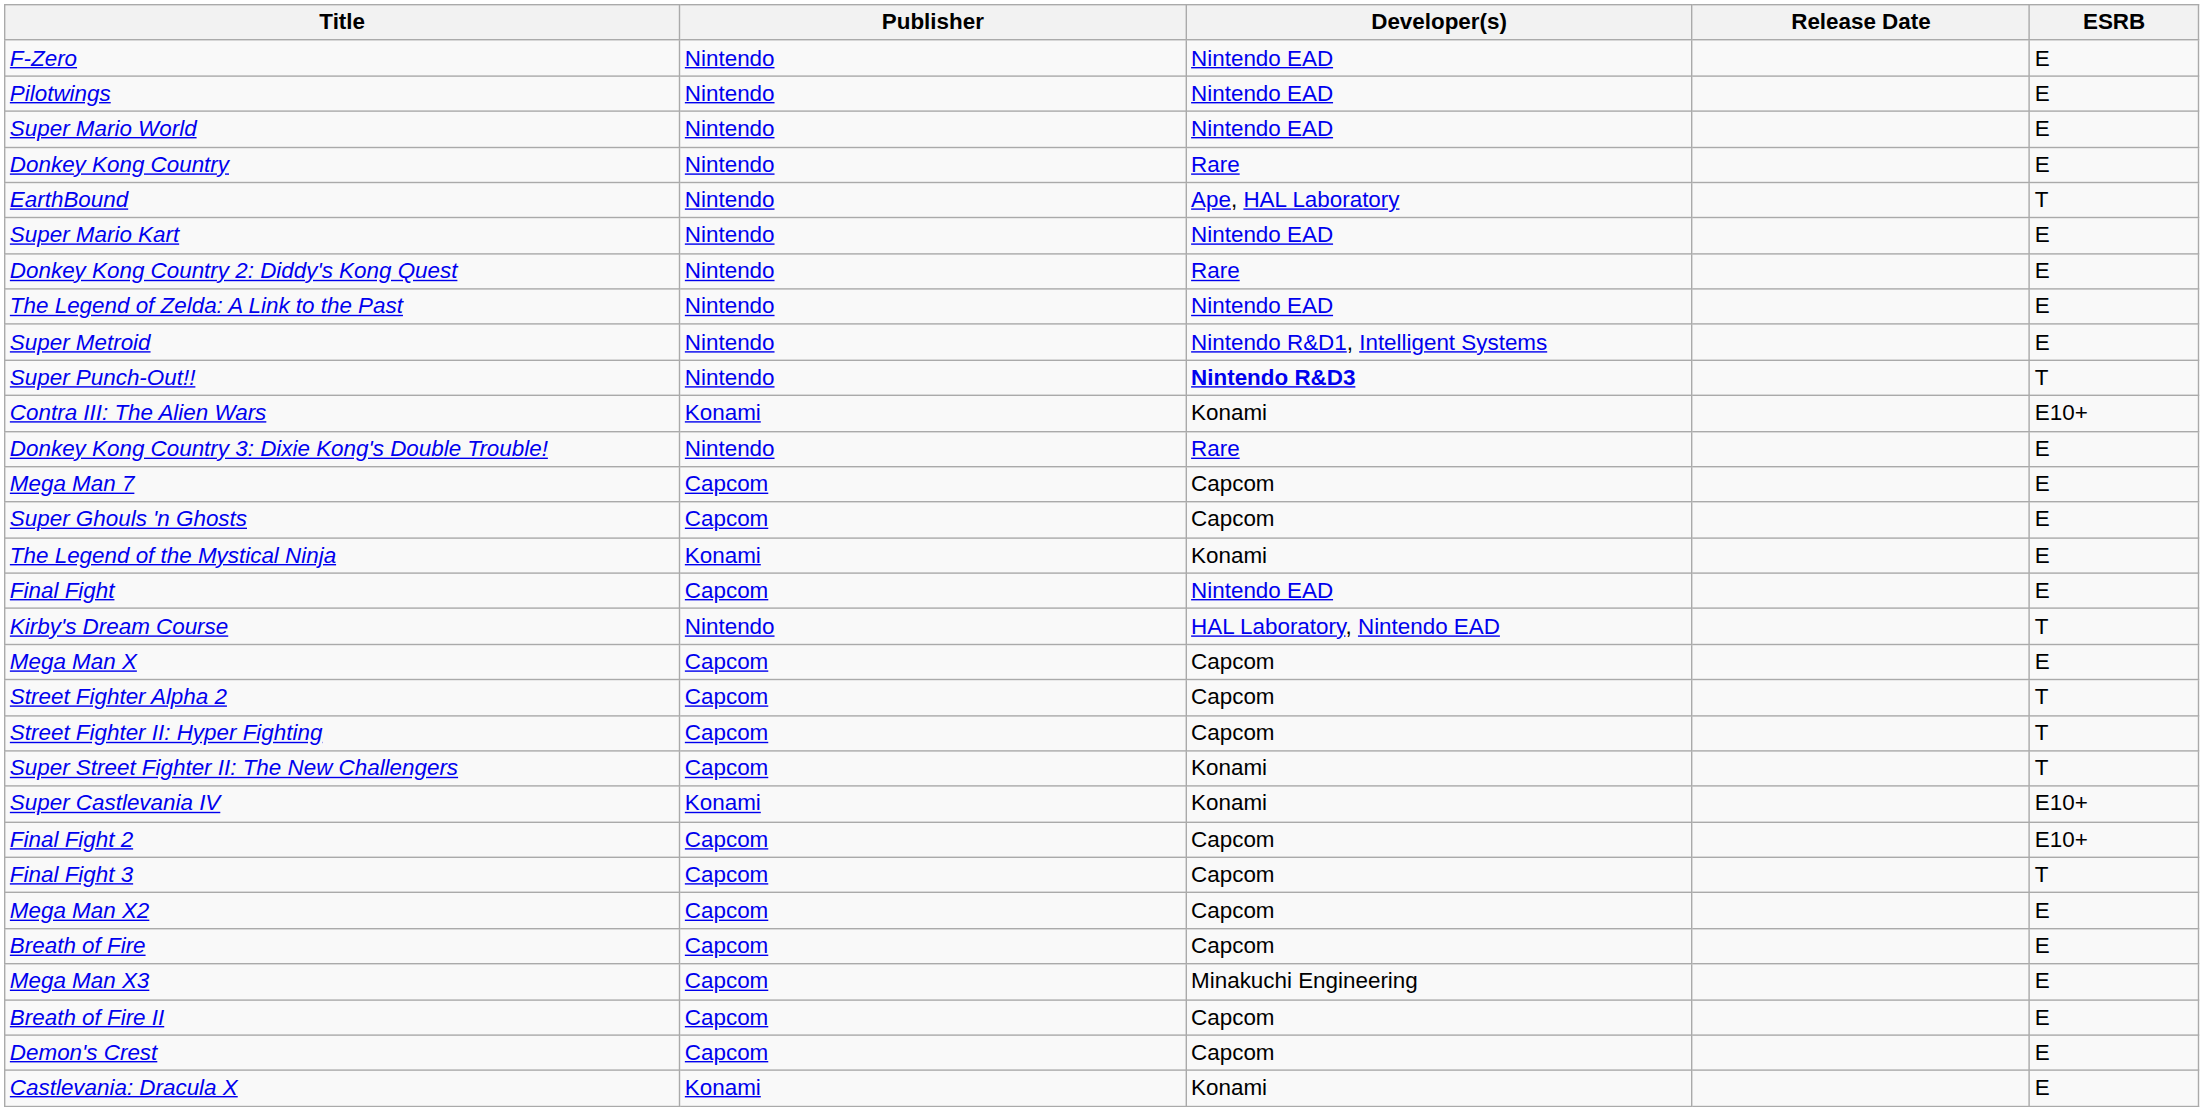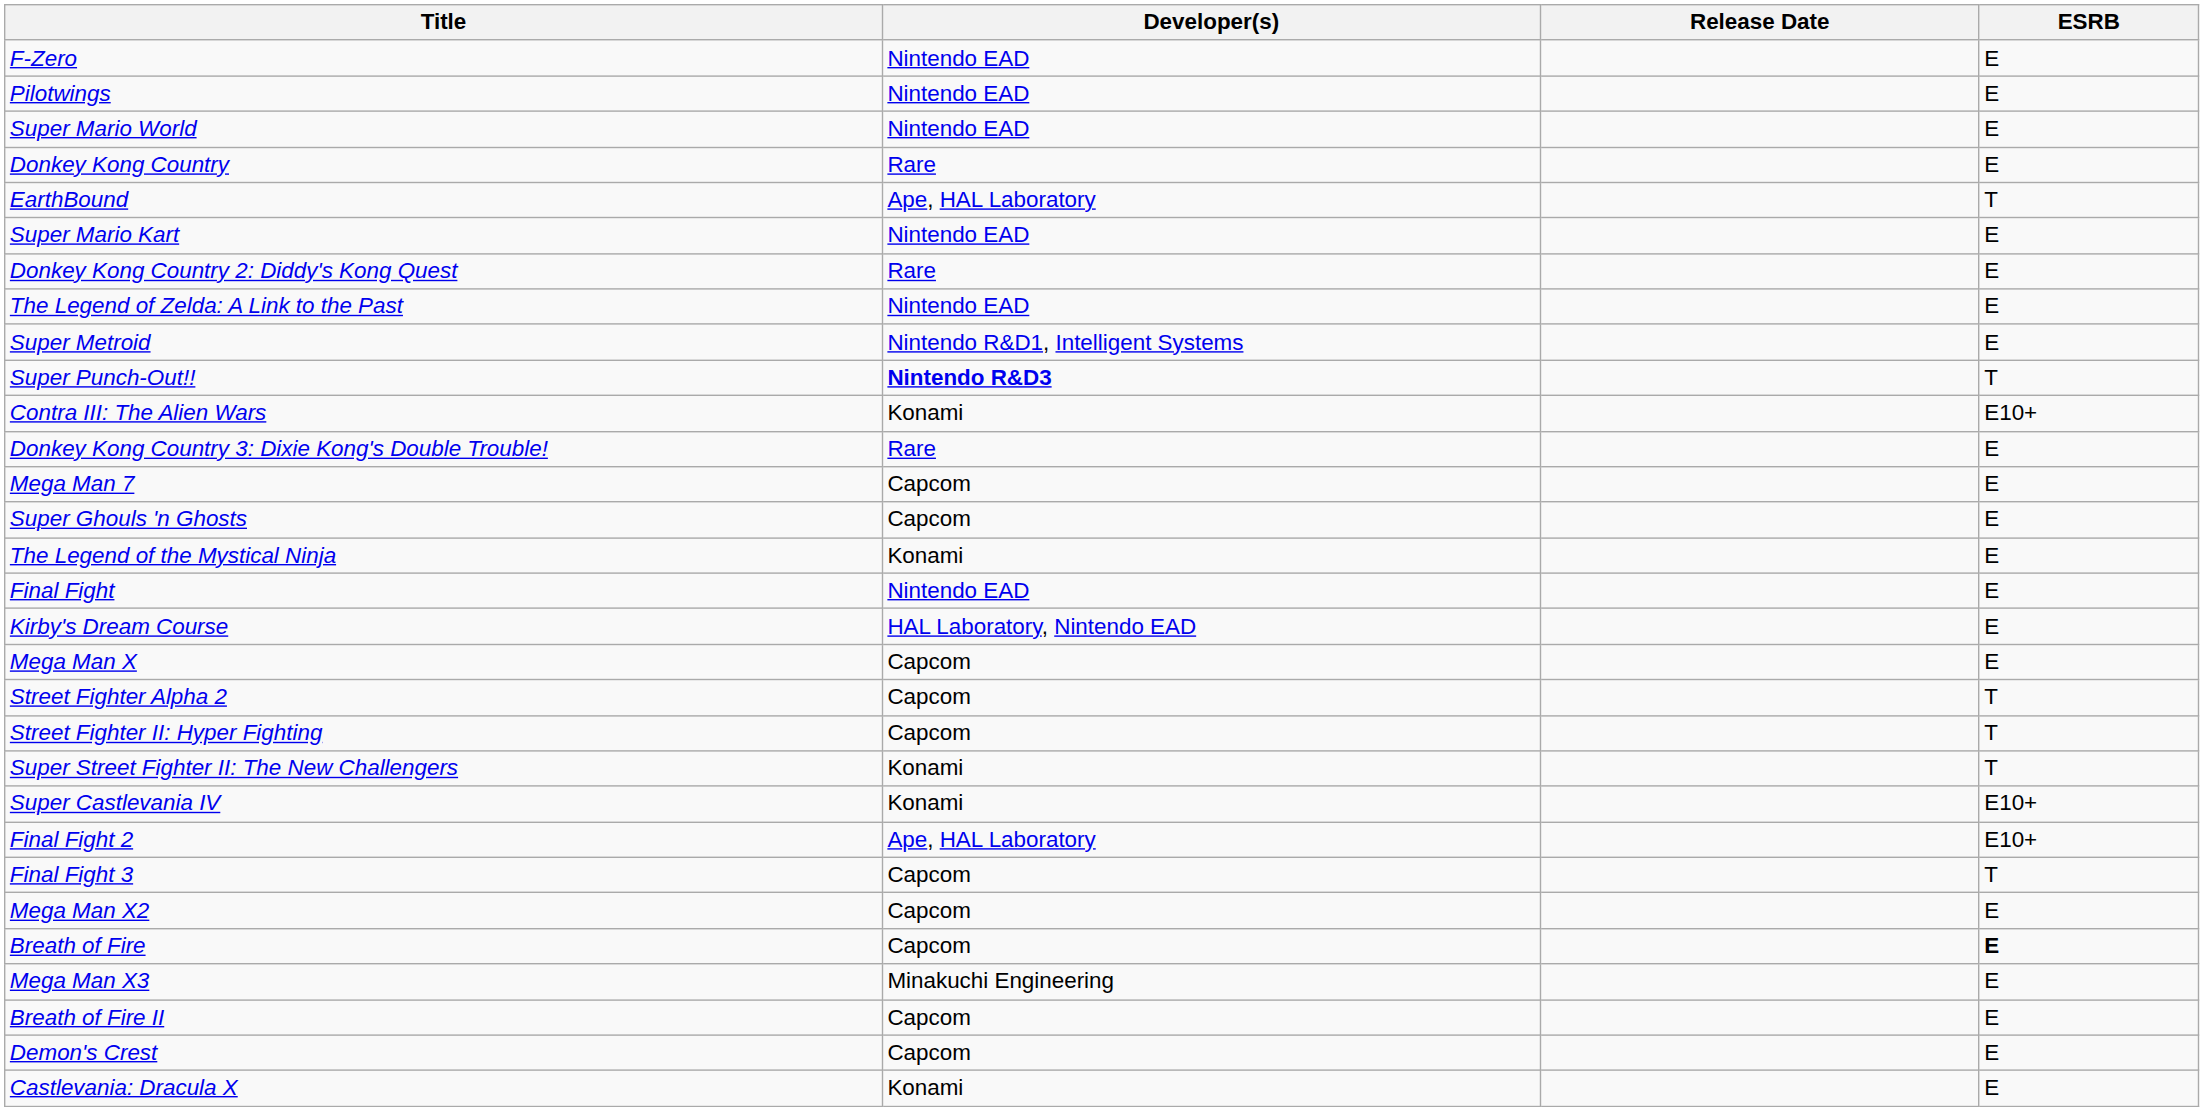 <table class="wikitable sortable" style=>
 <tr>
 <th width="20%">Title</th>
-<th width="15%">Publisher</th>
 <th width="15%">Developer(s)</th>
 <th width="10%">Release Date</th>
 <th width="5%">ESRB</th>
 </tr>
 <tr>
 <td><em><a href='#'>F-Zero</a></em></td>
-<td><a href='#'>Nintendo</a></td>
 <td><a href='#'>Nintendo EAD</a></td>
 <td></td>
 <td>E</td>
 </tr>
 <tr>
 <td><em><a href='#'>Pilotwings</a></em></td>
-<td><a href='#'>Nintendo</a></td>
 <td><a href='#'>Nintendo EAD</a></td>
 <td></td>
 <td>E</td>
 </tr>
 <tr>
 <td><em><a href='#'>Super Mario World</a></em></td>
-<td><a href='#'>Nintendo</a></td>
 <td><a href='#'>Nintendo EAD</a></td>
 <td></td>
 <td>E</td>
 </tr>
 <tr>
 <td><em><a href='#'>Donkey Kong Country</a></em></td>
-<td><a href='#'>Nintendo</a></td>
 <td><a href='#'>Rare</a></td>
 <td></td>
 <td>E</td>
 </tr>
 <tr>
 <td><em><a href='#'>EarthBound</a></em></td>
-<td><a href='#'>Nintendo</a></td>
 <td><a href='#'>Ape</a>, <a href='#'>HAL Laboratory</a></td>
 <td></td>
 <td>T</td>
 </tr>
 <tr>
 <td><em><a href='#'>Super Mario Kart</a></em></td>
-<td><a href='#'>Nintendo</a></td>
 <td><a href='#'>Nintendo EAD</a></td>
 <td></td>
 <td>E</td>
 </tr>
 <tr>
 <td><em><a href='#'>Donkey Kong Country 2: Diddy's Kong Quest</a></em></td>
-<td><a href='#'>Nintendo</a></td>
 <td><a href='#'>Rare</a></td>
 <td></td>
 <td>E</td>
 </tr>
 <tr>
 <td><em><a href='#'>The Legend of Zelda: A Link to the Past</a></em></td>
-<td><a href='#'>Nintendo</a></td>
 <td><a href='#'>Nintendo EAD</a></td>
 <td></td>
 <td>E</td>
 </tr>
 <tr>
 <td><em><a href='#'>Super Metroid</a></em></td>
-<td><a href='#'>Nintendo</a></td>
 <td><a href='#'>Nintendo R&D1</a>, <a href='#'>Intelligent Systems</a></td>
 <td></td>
 <td>E</td>
 </tr>
 <tr>
 <td><em><a href='#'>Super Punch-Out!!</a></em></td>
-<td><a href='#'>Nintendo</a></td>
 <td><strong><a href='#'>Nintendo R&D3</a></strong></td>
 <td></td>
 <td>T</td>
 </tr>
 <tr>
 <td><em><a href='#'>Contra III: The Alien Wars</a></em></td>
-<td><a href='#'>Konami</a></td>
 <td>Konami</td>
 <td></td>
 <td>E10+</td>
 </tr>
 <tr>
 <td><em><a href='#'>Donkey Kong Country 3: Dixie Kong's Double Trouble!</a></em></td>
-<td><a href='#'>Nintendo</a></td>
 <td><a href='#'>Rare</a></td>
 <td></td>
 <td>E</td>
 </tr>
 <tr>
 <td><em><a href='#'>Mega Man 7</a></em></td>
-<td><a href='#'>Capcom</a></td>
 <td>Capcom</td>
 <td></td>
 <td>E</td>
 </tr>
 <tr>
 <td><em><a href='#'>Super Ghouls 'n Ghosts</a></em></td>
-<td><a href='#'>Capcom</a></td>
 <td>Capcom</td>
 <td></td>
 <td>E</td>
 </tr>
 <tr>
 <td><em><a href='#'>The Legend of the Mystical Ninja</a></em></td>
-<td><a href='#'>Konami</a></td>
 <td>Konami</td>
 <td></td>
 <td>E</td>
 </tr>
 <tr>
 <td><em><a href='#'>Final Fight</a></em></td>
-<td><a href='#'>Capcom</a></td>
 <td><a href='#'>Nintendo EAD</a></td>
 <td></td>
 <td>E</td>
 </tr>
 <tr>
 <td><em><a href='#'>Kirby's Dream Course</a></em></td>
-<td><a href='#'>Nintendo</a></td>
 <td><a href='#'>HAL Laboratory</a>, <a href='#'>Nintendo EAD</a></td>
 <td></td>
-<td>T</td>
+<td>E</td>
 </tr>
 <tr>
 <td><em><a href='#'>Mega Man X</a></em></td>
-<td><a href='#'>Capcom</a></td>
 <td>Capcom</td>
 <td></td>
 <td>E</td>
 </tr>
 <tr>
 <td><em><a href='#'>Street Fighter Alpha 2</a></em></td>
-<td><a href='#'>Capcom</a></td>
 <td>Capcom</td>
 <td></td>
 <td>T</td>
 </tr>
 <tr>
 <td><em><a href='#'>Street Fighter II: Hyper Fighting</a></em></td>
-<td><a href='#'>Capcom</a></td>
 <td>Capcom</td>
 <td></td>
 <td>T</td>
 </tr>
 <tr>
 <td><em><a href='#'>Super Street Fighter II: The New Challengers</a></em></td>
-<td><a href='#'>Capcom</a></td>
 <td>Konami</td>
 <td></td>
 <td>T</td>
 </tr>
 <tr>
 <td><em><a href='#'>Super Castlevania IV</a></em></td>
-<td><a href='#'>Konami</a></td>
 <td>Konami</td>
 <td></td>
 <td>E10+</td>
 </tr>
 <tr>
 <td><em><a href='#'>Final Fight 2</a></em></td>
-<td><a href='#'>Capcom</a></td>
-<td>Capcom</td>
+<td><a href='#'>Ape</a>, <a href='#'>HAL Laboratory</a></td>
 <td></td>
 <td>E10+</td>
 </tr>
 <tr>
 <td><em><a href='#'>Final Fight 3</a></em></td>
-<td><a href='#'>Capcom</a></td>
 <td>Capcom</td>
 <td></td>
 <td>T</td>
 </tr>
 <tr>
 <td><em><a href='#'>Mega Man X2</a></em></td>
-<td><a href='#'>Capcom</a></td>
 <td>Capcom</td>
 <td></td>
 <td>E</td>
 </tr>
 <tr>
 <td><em><a href='#'>Breath of Fire</a></em></td>
-<td><a href='#'>Capcom</a></td>
 <td>Capcom</td>
 <td></td>
-<td>E</td>
+<td><strong>E</strong></td>
 </tr>
 <tr>
 <td><em><a href='#'>Mega Man X3</a></em></td>
-<td><a href='#'>Capcom</a></td>
 <td>Minakuchi Engineering</td>
 <td></td>
 <td>E</td>
 </tr>
 <tr>
 <td><em><a href='#'>Breath of Fire II</a></em></td>
-<td><a href='#'>Capcom</a></td>
 <td>Capcom</td>
 <td></td>
 <td>E</td>
 </tr>
 <tr>
 <td><em><a href='#'>Demon's Crest</a></em></td>
-<td><a href='#'>Capcom</a></td>
 <td>Capcom</td>
 <td></td>
 <td>E</td>
 </tr>
 <tr>
 <td><em><a href='#'>Castlevania: Dracula X</a></em></td>
-<td><a href='#'>Konami</a></td>
 <td>Konami</td>
 <td></td>
 <td>E</td>
 </tr>
 </table>
